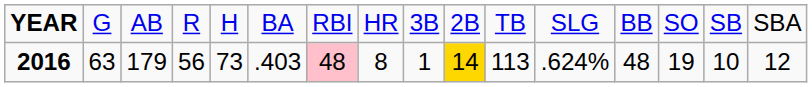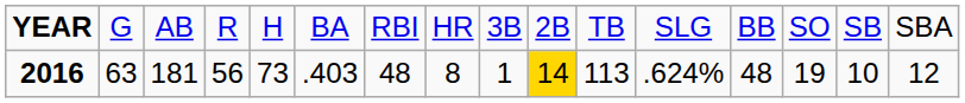 <table class="wikitable">
 <tr align=center>
 <td><strong>YEAR</strong></td>
 <td><a href='#'>G</a></td>
 <td><a href='#'>AB</a></td>
 <td><a href='#'>R</a></td>
 <td><a href='#'>H</a></td>
 <td><a href='#'>BA</a></td>
 <td><a href='#'>RBI</a></td>
 <td><a href='#'>HR</a></td>
 <td><a href='#'>3B</a></td>
 <td><a href='#'>2B</a></td>
 <td><a href='#'>TB</a></td>
 <td><a href='#'>SLG</a></td>
 <td><a href='#'>BB</a></td>
 <td><a href='#'>SO</a></td>
 <td><a href='#'>SB</a></td>
 <td>SBA</td>
 </tr>
 <tr align=center>
 <td><strong>2016</strong></td>
 <td>63</td>
-<td>179</td>
+<td>181</td>
 <td>56</td>
 <td>73</td>
 <td>.403</td>
-<td style="background: pink;">48</td>
+<td>48</td>
 <td>8</td>
 <td>1</td>
 <td style="background: gold;">14</td>
 <td>113</td>
 <td>.624%</td>
 <td>48</td>
 <td>19</td>
 <td>10</td>
 <td>12</td>
 </tr>
 </table>
